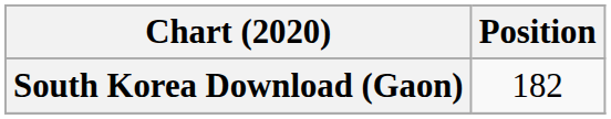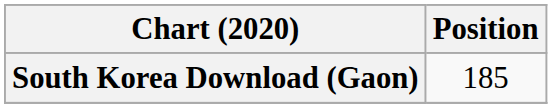 <table class="wikitable plainrowheaders" style="text-align:center">
 <tr>
 <th scope="col">Chart (2020)</th>
 <th scope="col">Position</th>
 </tr>
 <tr>
 <th scope="row">South Korea Download (Gaon)</th>
-<td>182</td>
+<td>185</td>
 </tr>
 <tr>
 </tr>
 </table>
